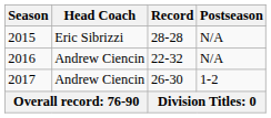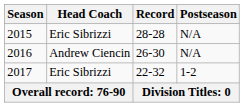 <table class="wikitable">
 <tr>
 <th>Season</th>
 <th>Head Coach</th>
 <th>Record</th>
 <th>Postseason</th>
 </tr>
 <tr>
 <td>2015</td>
 <td>Eric Sibrizzi</td>
 <td>28-28</td>
 <td>N/A</td>
 </tr>
 <tr>
 <td>2016</td>
 <td>Andrew Ciencin</td>
-<td>22-32</td>
+<td>26-30</td>
 <td>N/A</td>
 </tr>
 <tr>
 <td>2017</td>
-<td>Andrew Ciencin</td>
-<td>26-30</td>
+<td>Eric Sibrizzi</td>
+<td>22-32</td>
 <td>1-2</td>
 </tr>
 <tr>
 <th colspan="2;">Overall record: 76-90</th>
 <th colspan="2;">Division Titles: 0</th>
 </tr>
 </table>
